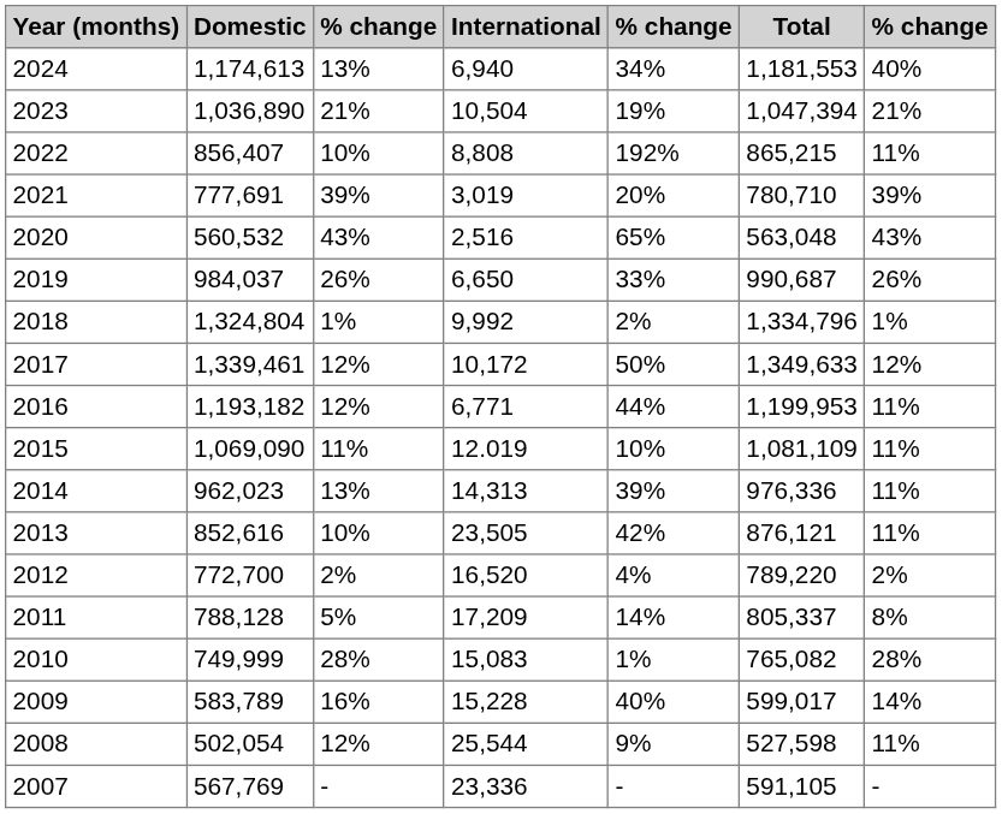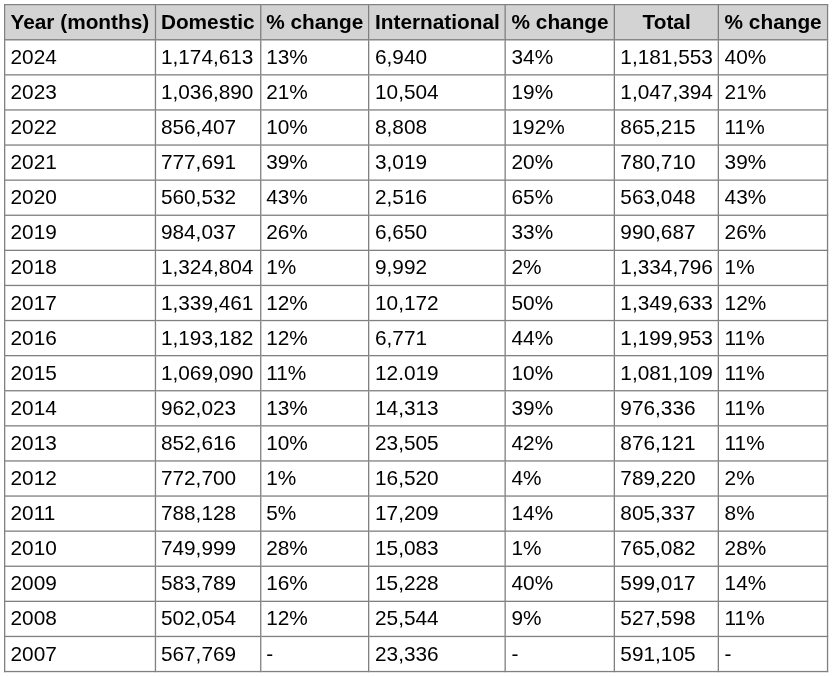 <table class="toccolours" border="1" cellpadding="4" style="border-collapse:collapse">
 <tr bgcolor=lightgrey>
 <th>Year (months)</th>
 <th>Domestic</th>
 <th>% change</th>
 <th>International</th>
 <th>% change</th>
 <th>Total</th>
 <th>% change</th>
 </tr>
 <tr>
 <td>2024</td>
 <td>1,174,613</td>
 <td> 13%</td>
 <td>6,940</td>
 <td> 34%</td>
 <td>1,181,553</td>
 <td> 40%</td>
 </tr>
 <tr>
 <td>2023</td>
 <td>1,036,890</td>
 <td> 21%</td>
 <td>10,504</td>
 <td> 19%</td>
 <td>1,047,394</td>
 <td> 21%</td>
 </tr>
 <tr>
 <td>2022</td>
 <td>856,407</td>
 <td> 10%</td>
 <td>8,808</td>
 <td> 192%</td>
 <td>865,215</td>
 <td> 11%</td>
 </tr>
 <tr>
 <td>2021</td>
 <td>777,691</td>
 <td> 39%</td>
 <td>3,019</td>
 <td> 20%</td>
 <td>780,710</td>
 <td> 39%</td>
 </tr>
 <tr>
 <td>2020</td>
 <td>560,532</td>
 <td> 43%</td>
 <td>2,516</td>
 <td> 65%</td>
 <td>563,048</td>
 <td> 43%</td>
 </tr>
 <tr>
 <td>2019</td>
 <td>984,037</td>
 <td> 26%</td>
 <td>6,650</td>
 <td> 33%</td>
 <td>990,687</td>
 <td> 26%</td>
 </tr>
 <tr>
 <td>2018</td>
 <td>1,324,804</td>
 <td> 1%</td>
 <td>9,992</td>
 <td> 2%</td>
 <td>1,334,796</td>
 <td> 1%</td>
 </tr>
 <tr>
 <td>2017</td>
 <td>1,339,461</td>
 <td> 12%</td>
 <td>10,172</td>
 <td> 50%</td>
 <td>1,349,633</td>
 <td> 12%</td>
 </tr>
 <tr>
 <td>2016</td>
 <td>1,193,182</td>
 <td> 12%</td>
 <td>6,771</td>
 <td> 44%</td>
 <td>1,199,953</td>
 <td> 11%</td>
 </tr>
 <tr>
 <td>2015</td>
 <td>1,069,090</td>
 <td> 11%</td>
 <td>12.019</td>
 <td> 10%</td>
 <td>1,081,109</td>
 <td> 11%</td>
 </tr>
 <tr>
 <td>2014</td>
 <td>962,023</td>
 <td> 13%</td>
 <td>14,313</td>
 <td> 39%</td>
 <td>976,336</td>
 <td> 11%</td>
 </tr>
 <tr>
 <td>2013</td>
 <td>852,616</td>
 <td> 10%</td>
 <td>23,505</td>
 <td> 42%</td>
 <td>876,121</td>
 <td> 11%</td>
 </tr>
 <tr>
 <td>2012</td>
 <td>772,700</td>
-<td> 2%</td>
+<td> 1%</td>
 <td>16,520</td>
 <td> 4%</td>
 <td>789,220</td>
 <td> 2%</td>
 </tr>
 <tr>
 <td>2011</td>
 <td>788,128</td>
 <td> 5%</td>
 <td>17,209</td>
 <td> 14%</td>
 <td>805,337</td>
 <td> 8%</td>
 </tr>
 <tr>
 <td>2010</td>
 <td>749,999</td>
 <td> 28%</td>
 <td>15,083</td>
 <td> 1%</td>
 <td>765,082</td>
 <td> 28%</td>
 </tr>
 <tr>
 <td>2009</td>
 <td>583,789</td>
 <td> 16%</td>
 <td>15,228</td>
 <td> 40%</td>
 <td>599,017</td>
 <td> 14%</td>
 </tr>
 <tr>
 <td>2008</td>
 <td>502,054</td>
 <td> 12%</td>
 <td>25,544</td>
 <td> 9%</td>
 <td>527,598</td>
 <td> 11%</td>
 </tr>
 <tr>
 <td>2007</td>
 <td>567,769</td>
 <td>-</td>
 <td>23,336</td>
 <td>-</td>
 <td>591,105</td>
 <td>-</td>
 </tr>
 </table>
